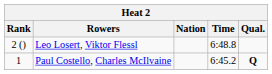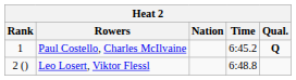 <table class="wikitable" style="text-align:center">
 <tr>
 <th colspan=5 align=center><strong>Heat 2</strong></th>
 </tr>
 <tr>
 <th>Rank</th>
 <th>Rowers</th>
 <th>Nation</th>
 <th>Time</th>
 <th>Qual.</th>
 </tr>
 <tr>
+<td>1</td>
+<td align=left><a href='#'>Paul Costello</a>, <a href='#'>Charles McIlvaine</a></td>
+<td align=left></td>
+<td>6:45.2</td>
+<td><strong>Q</strong></td>
+</tr>
+<tr>
 <td>2 ()</td>
 <td align=left><a href='#'>Leo Losert</a>, <a href='#'>Viktor Flessl</a></td>
 <td align=left></td>
 <td>6:48.8</td>
 <td></td>
 </tr>
-<tr>
-<td>1</td>
-<td align=left><a href='#'>Paul Costello</a>, <a href='#'>Charles McIlvaine</a></td>
-<td align=left></td>
-<td>6:45.2</td>
-<td><strong>Q</strong></td>
-</tr>
 </table>
